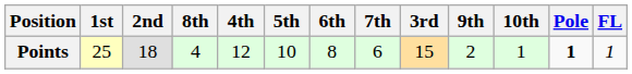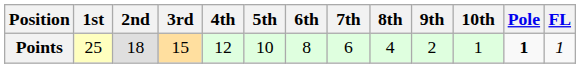 <table class="wikitable" style="font-size: 85%;" text-align="center">
 <tr>
 <th>Position</th>
 <th> <strong>1st</strong> </th>
 <th> <strong>2nd</strong> </th>
-<th> <strong>8th</strong> </th>
+<th> <strong>3rd</strong> </th>
 <th> <strong>4th</strong> </th>
 <th> <strong>5th</strong> </th>
 <th> <strong>6th</strong> </th>
 <th> <strong>7th</strong> </th>
-<th> <strong>3rd</strong> </th>
+<th> <strong>8th</strong> </th>
 <th> <strong>9th</strong> </th>
 <th> <strong>10th</strong> </th>
 <th><a href='#'>Pole</a></th>
 <th><a href='#'>FL</a></th>
 </tr>
 <tr align="center">
 <th>Points</th>
 <td style="background:#FFFFBF;">25</td>
 <td style="background:#DFDFDF;">18</td>
-<td style="background:#DFFFDF;">4</td>
+<td style="background:#FFDF9F;">15</td>
 <td style="background:#DFFFDF;">12</td>
 <td style="background:#DFFFDF;">10</td>
 <td style="background:#DFFFDF;">8</td>
 <td style="background:#DFFFDF;">6</td>
-<td style="background:#FFDF9F;">15</td>
+<td style="background:#DFFFDF;">4</td>
 <td style="background:#DFFFDF;">2</td>
 <td style="background:#DFFFDF;">1</td>
 <td><strong>1</strong></td>
 <td><em>1</em></td>
 </tr>
 </table>
